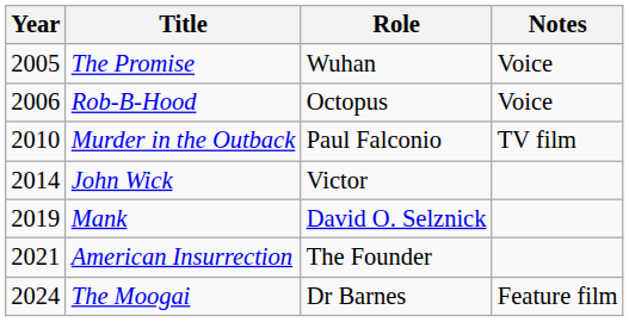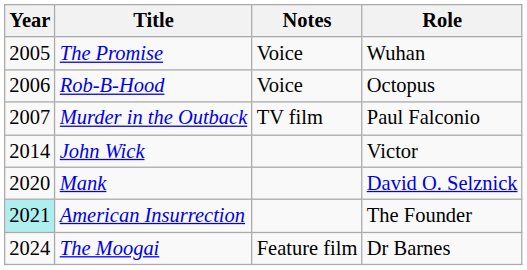 <table class="wikitable sortable">
 <tr>
 <th>Year</th>
 <th>Title</th>
+<th class="unsortable">Notes</th>
 <th>Role</th>
-<th class="unsortable">Notes</th>
 </tr>
 <tr>
 <td>2005</td>
 <td><em><a href='#'>The Promise</a></em></td>
+<td>Voice</td>
 <td>Wuhan</td>
-<td>Voice</td>
 </tr>
 <tr>
 <td>2006</td>
 <td><em><a href='#'>Rob-B-Hood</a></em></td>
+<td>Voice</td>
 <td>Octopus</td>
-<td>Voice</td>
 </tr>
 <tr>
-<td>2010</td>
+<td>2007</td>
 <td><em><a href='#'>Murder in the Outback</a></em></td>
+<td>TV film</td>
 <td>Paul Falconio</td>
-<td>TV film</td>
 </tr>
 <tr>
 <td>2014</td>
 <td><em><a href='#'>John Wick</a></em></td>
+<td></td>
 <td>Victor</td>
-<td></td>
 </tr>
 <tr>
-<td>2019</td>
+<td>2020</td>
 <td><em><a href='#'>Mank</a></em></td>
+<td></td>
 <td><a href='#'>David O. Selznick</a></td>
-<td></td>
 </tr>
 <tr>
-<td>2021</td>
+<td style="background: paleturquoise;">2021</td>
 <td><em><a href='#'>American Insurrection</a></em></td>
+<td></td>
 <td>The Founder</td>
-<td></td>
 </tr>
 <tr>
 <td>2024</td>
 <td><em><a href='#'>The Moogai</a></em></td>
+<td>Feature film</td>
 <td>Dr Barnes</td>
-<td>Feature film</td>
 </tr>
 </table>
